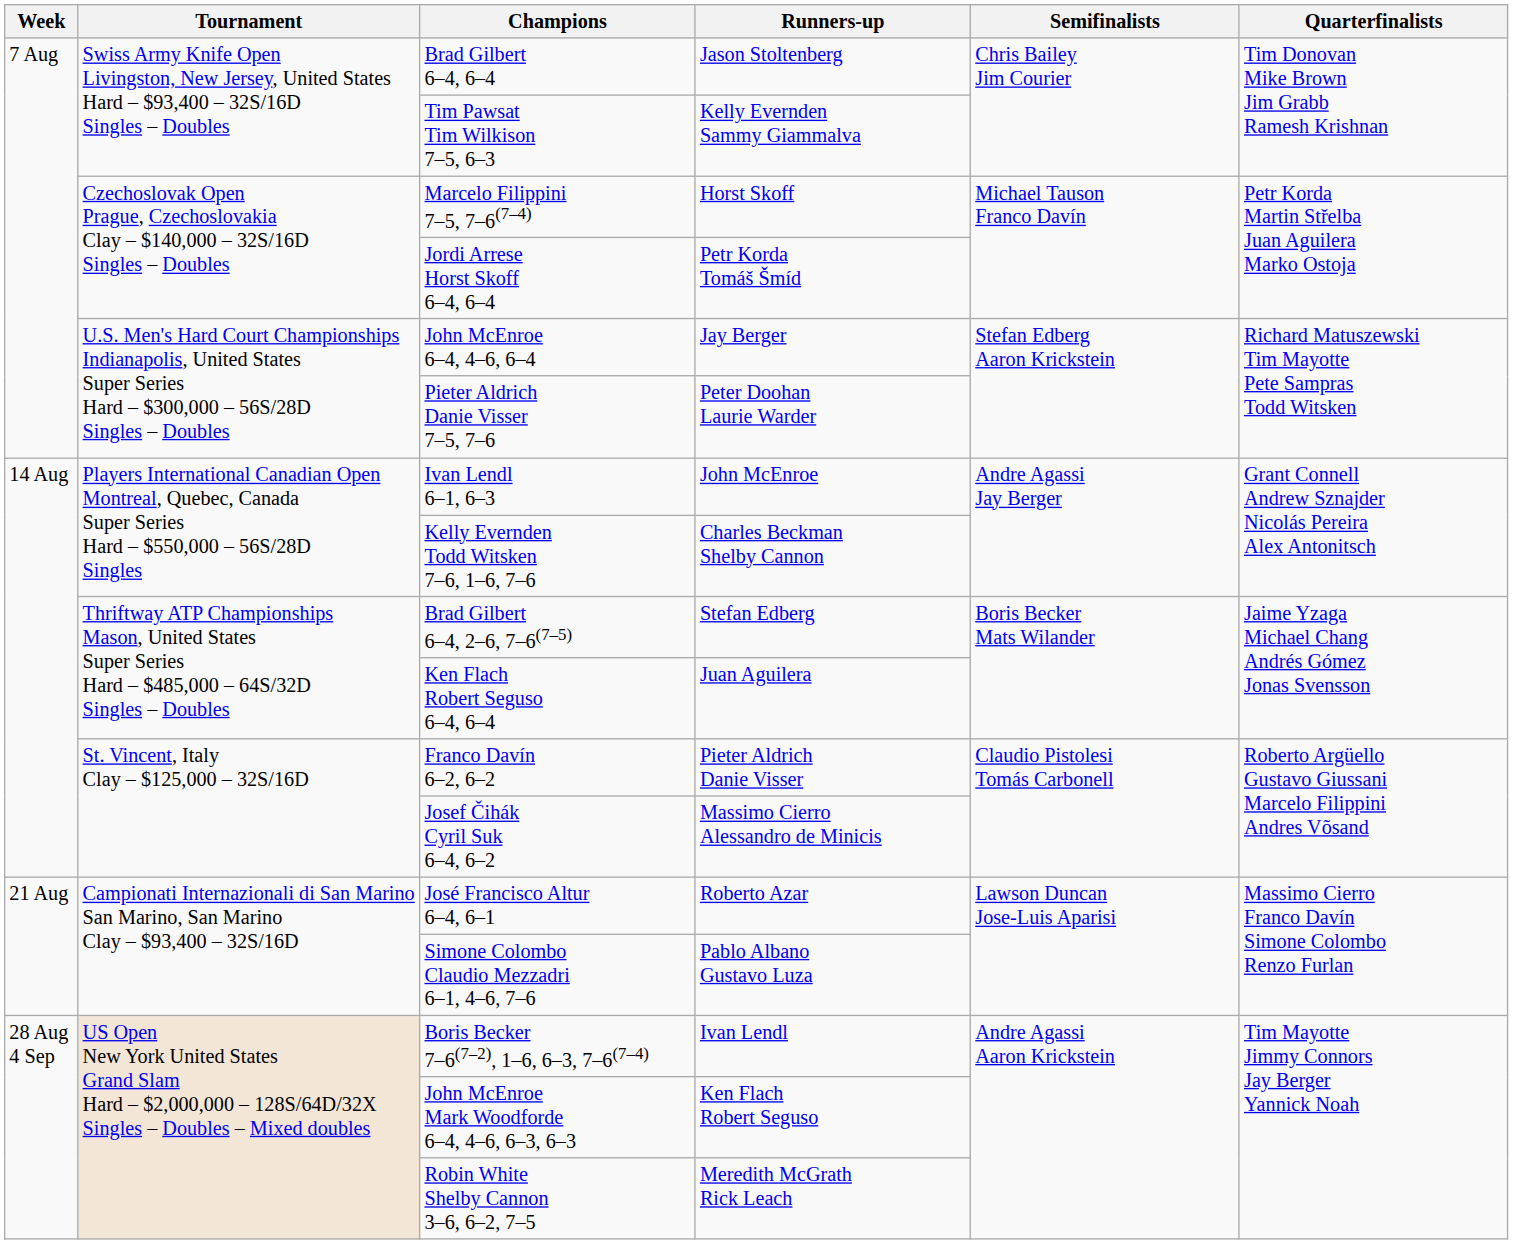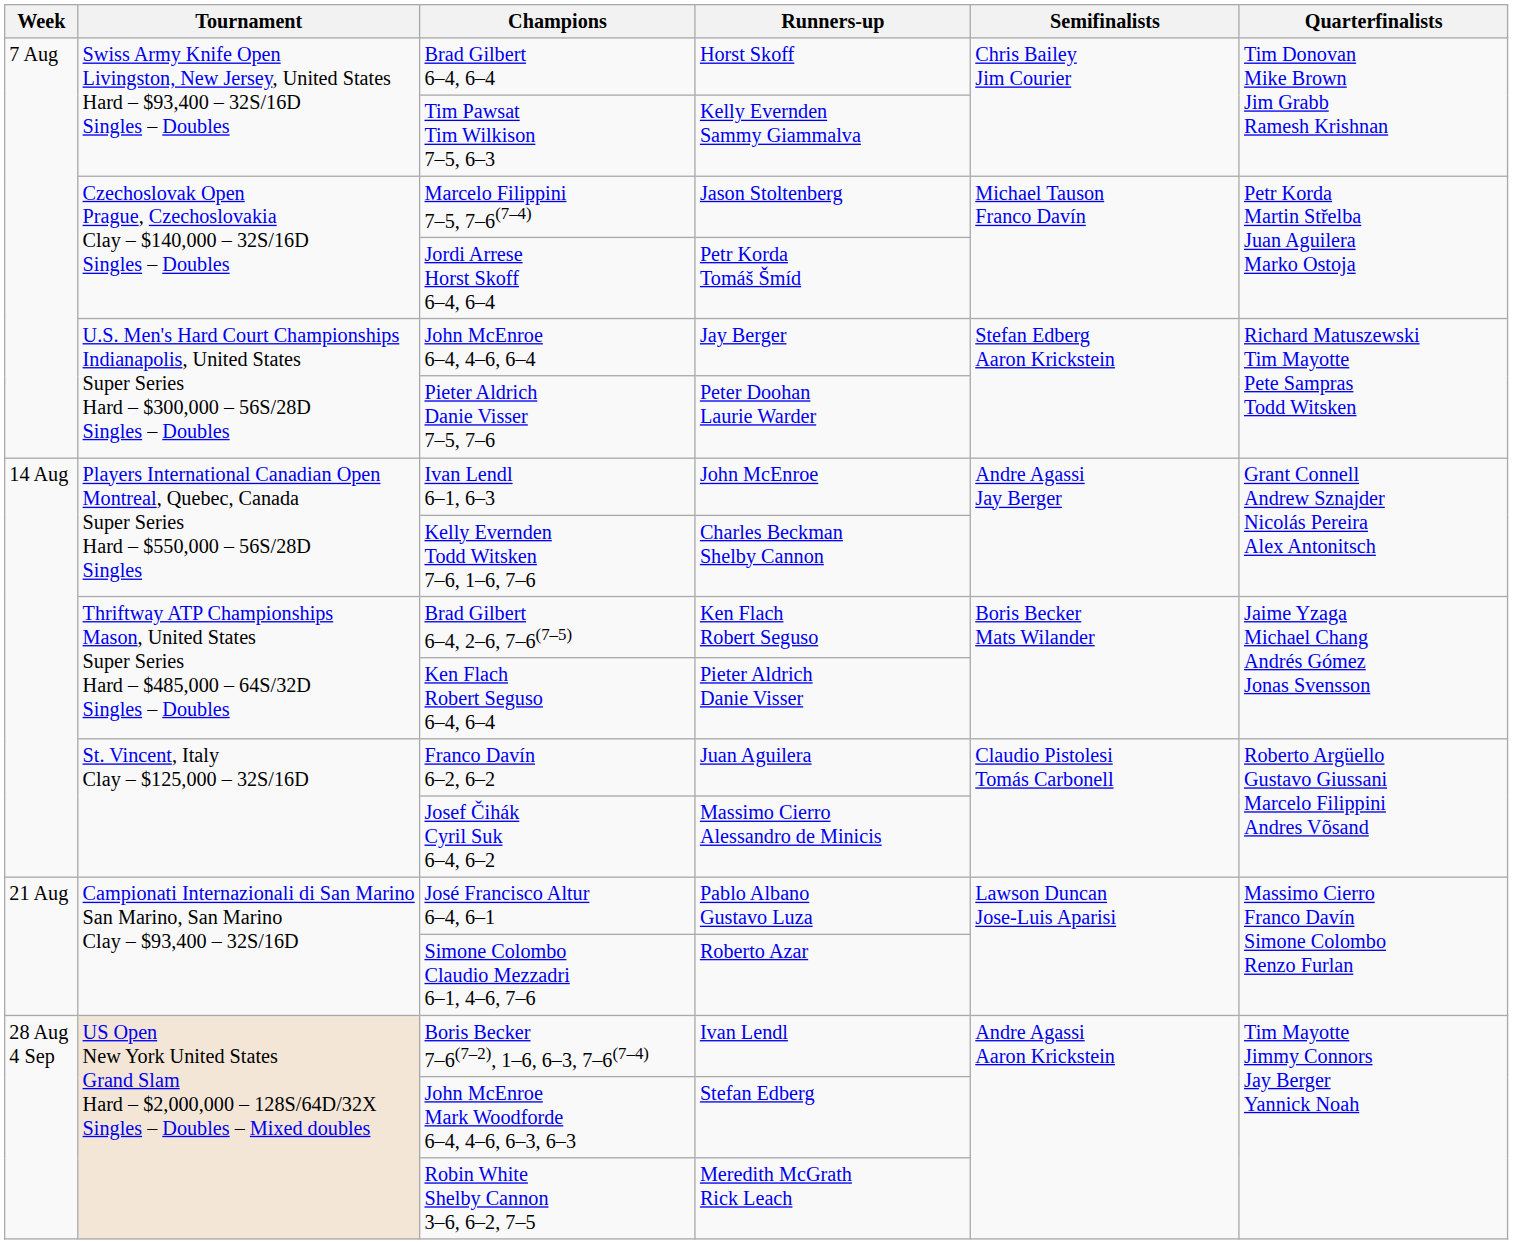 <table class=wikitable style=font-size:95%>
 <tr>
 <th style="width:48px;">Week</th>
 <th style="width:250px;">Tournament</th>
 <th style="width:200px;">Champions</th>
 <th style="width:200px;">Runners-up</th>
 <th style="width:195px;">Semifinalists</th>
 <th style="width:195px;">Quarterfinalists</th>
 </tr>
 <tr valign=top>
 <td rowspan=6>7 Aug</td>
 <td rowspan=2><a href='#'>Swiss Army Knife Open</a><br> <a href='#'>Livingston, New Jersey</a>, United States<br>Hard – $93,400 – 32S/16D<br><a href='#'>Singles</a> – <a href='#'>Doubles</a></td>
 <td> <a href='#'>Brad Gilbert</a><br>6–4, 6–4</td>
-<td> <a href='#'>Jason Stoltenberg</a></td>
+<td> <a href='#'>Horst Skoff</a></td>
 <td rowspan=2> <a href='#'>Chris Bailey</a> <br>  <a href='#'>Jim Courier</a></td>
 <td rowspan=2> <a href='#'>Tim Donovan</a> <br>  <a href='#'>Mike Brown</a> <br>  <a href='#'>Jim Grabb</a> <br>  <a href='#'>Ramesh Krishnan</a></td>
 </tr>
 <tr valign=top>
 <td> <a href='#'>Tim Pawsat</a> <br>  <a href='#'>Tim Wilkison</a><br> 7–5, 6–3</td>
 <td> <a href='#'>Kelly Evernden</a> <br>  <a href='#'>Sammy Giammalva</a></td>
 </tr>
 <tr valign=top>
 <td rowspan=2><a href='#'>Czechoslovak Open</a><br> <a href='#'>Prague</a>, <a href='#'>Czechoslovakia</a><br>Clay – $140,000 – 32S/16D<br><a href='#'>Singles</a> – <a href='#'>Doubles</a></td>
 <td> <a href='#'>Marcelo Filippini</a><br>7–5, 7–6<sup>(7–4)</sup></td>
-<td> <a href='#'>Horst Skoff</a></td>
+<td> <a href='#'>Jason Stoltenberg</a></td>
 <td rowspan=2> <a href='#'>Michael Tauson</a> <br>  <a href='#'>Franco Davín</a></td>
 <td rowspan=2> <a href='#'>Petr Korda</a> <br>  <a href='#'>Martin Střelba</a> <br>  <a href='#'>Juan Aguilera</a> <br>  <a href='#'>Marko Ostoja</a></td>
 </tr>
 <tr valign=top>
 <td> <a href='#'>Jordi Arrese</a> <br>  <a href='#'>Horst Skoff</a><br> 6–4, 6–4</td>
 <td> <a href='#'>Petr Korda</a> <br>  <a href='#'>Tomáš Šmíd</a></td>
 </tr>
 <tr valign=top>
 <td rowspan=2><a href='#'>U.S. Men's Hard Court Championships</a><br> <a href='#'>Indianapolis</a>, United States <br> Super Series <br> Hard – $300,000 – 56S/28D<br><a href='#'>Singles</a> – <a href='#'>Doubles</a></td>
 <td> <a href='#'>John McEnroe</a><br>6–4, 4–6, 6–4</td>
 <td> <a href='#'>Jay Berger</a></td>
 <td rowspan=2> <a href='#'>Stefan Edberg</a> <br>  <a href='#'>Aaron Krickstein</a></td>
 <td rowspan=2> <a href='#'>Richard Matuszewski</a> <br>  <a href='#'>Tim Mayotte</a> <br>  <a href='#'>Pete Sampras</a> <br>  <a href='#'>Todd Witsken</a></td>
 </tr>
 <tr valign=top>
 <td> <a href='#'>Pieter Aldrich</a> <br>  <a href='#'>Danie Visser</a><br> 7–5, 7–6</td>
 <td> <a href='#'>Peter Doohan</a> <br>  <a href='#'>Laurie Warder</a></td>
 </tr>
 <tr valign=top>
 <td rowspan=6>14 Aug</td>
 <td rowspan=2><a href='#'>Players International Canadian Open</a><br> <a href='#'>Montreal</a>, Quebec, Canada <br> Super Series <br> Hard – $550,000 – 56S/28D<br><a href='#'>Singles</a></td>
 <td> <a href='#'>Ivan Lendl</a><br>6–1, 6–3</td>
 <td> <a href='#'>John McEnroe</a></td>
 <td rowspan=2> <a href='#'>Andre Agassi</a> <br>  <a href='#'>Jay Berger</a></td>
 <td rowspan=2> <a href='#'>Grant Connell</a> <br>  <a href='#'>Andrew Sznajder</a> <br>  <a href='#'>Nicolás Pereira</a> <br>  <a href='#'>Alex Antonitsch</a></td>
 </tr>
 <tr valign=top>
 <td> <a href='#'>Kelly Evernden</a> <br>  <a href='#'>Todd Witsken</a><br> 7–6, 1–6, 7–6</td>
 <td> <a href='#'>Charles Beckman</a> <br>  <a href='#'>Shelby Cannon</a></td>
 </tr>
 <tr valign=top>
 <td rowspan=2><a href='#'>Thriftway ATP Championships</a><br><a href='#'>Mason</a>, United States <br> Super Series <br>Hard – $485,000 – 64S/32D<br><a href='#'>Singles</a> – <a href='#'>Doubles</a></td>
 <td> <a href='#'>Brad Gilbert</a><br>6–4, 2–6, 7–6<sup>(7–5)</sup></td>
-<td> <a href='#'>Stefan Edberg</a></td>
+<td> <a href='#'>Ken Flach</a> <br>  <a href='#'>Robert Seguso</a></td>
 <td rowspan=2> <a href='#'>Boris Becker</a> <br>  <a href='#'>Mats Wilander</a></td>
 <td rowspan=2> <a href='#'>Jaime Yzaga</a> <br>  <a href='#'>Michael Chang</a> <br>  <a href='#'>Andrés Gómez</a> <br>  <a href='#'>Jonas Svensson</a></td>
 </tr>
 <tr valign=top>
 <td> <a href='#'>Ken Flach</a> <br>  <a href='#'>Robert Seguso</a><br> 6–4, 6–4</td>
-<td> <a href='#'>Juan Aguilera</a></td>
+<td> <a href='#'>Pieter Aldrich</a> <br>  <a href='#'>Danie Visser</a></td>
 </tr>
 <tr valign=top>
 <td rowspan=2><a href='#'>St. Vincent</a>, Italy<br>Clay – $125,000 – 32S/16D</td>
 <td> <a href='#'>Franco Davín</a><br>6–2, 6–2</td>
-<td> <a href='#'>Pieter Aldrich</a> <br>  <a href='#'>Danie Visser</a></td>
+<td> <a href='#'>Juan Aguilera</a></td>
 <td rowspan=2> <a href='#'>Claudio Pistolesi</a> <br>  <a href='#'>Tomás Carbonell</a></td>
 <td rowspan=2> <a href='#'>Roberto Argüello</a> <br>  <a href='#'>Gustavo Giussani</a> <br>  <a href='#'>Marcelo Filippini</a> <br>  <a href='#'>Andres Võsand</a></td>
 </tr>
 <tr valign=top>
 <td> <a href='#'>Josef Čihák</a> <br>  <a href='#'>Cyril Suk</a><br> 6–4, 6–2</td>
 <td> <a href='#'>Massimo Cierro</a> <br>  <a href='#'>Alessandro de Minicis</a></td>
 </tr>
 <tr valign=top>
 <td rowspan=2>21 Aug</td>
 <td rowspan=2><a href='#'>Campionati Internazionali di San Marino</a> <br> San Marino, San Marino<br>Clay – $93,400 – 32S/16D</td>
 <td> <a href='#'>José Francisco Altur</a><br>6–4, 6–1</td>
-<td> <a href='#'>Roberto Azar</a></td>
+<td> <a href='#'>Pablo Albano</a> <br> <a href='#'>Gustavo Luza</a></td>
 <td rowspan=2> <a href='#'>Lawson Duncan</a> <br>  <a href='#'>Jose-Luis Aparisi</a></td>
 <td rowspan=2> <a href='#'>Massimo Cierro</a> <br>  <a href='#'>Franco Davín</a> <br>  <a href='#'>Simone Colombo</a> <br>  <a href='#'>Renzo Furlan</a></td>
 </tr>
 <tr valign=top>
 <td> <a href='#'>Simone Colombo</a> <br>  <a href='#'>Claudio Mezzadri</a><br> 6–1, 4–6, 7–6</td>
-<td> <a href='#'>Pablo Albano</a> <br> <a href='#'>Gustavo Luza</a></td>
+<td> <a href='#'>Roberto Azar</a></td>
 </tr>
 <tr valign=top>
 <td rowspan=3>28 Aug<br>4 Sep</td>
 <td bgcolor=#F3E6D7 rowspan=3><a href='#'>US Open</a><br> New York United States<br><a href='#'>Grand Slam</a><br>Hard – $2,000,000 – 128S/64D/32X<br><a href='#'>Singles</a> – <a href='#'>Doubles</a> – <a href='#'>Mixed doubles</a></td>
 <td> <a href='#'>Boris Becker</a><br>7–6<sup>(7–2)</sup>, 1–6, 6–3, 7–6<sup>(7–4)</sup></td>
 <td> <a href='#'>Ivan Lendl</a></td>
 <td rowspan=3> <a href='#'>Andre Agassi</a> <br>  <a href='#'>Aaron Krickstein</a></td>
 <td rowspan=3> <a href='#'>Tim Mayotte</a> <br>  <a href='#'>Jimmy Connors</a> <br>  <a href='#'>Jay Berger</a> <br>  <a href='#'>Yannick Noah</a></td>
 </tr>
 <tr valign=top>
 <td> <a href='#'>John McEnroe</a> <br>  <a href='#'>Mark Woodforde</a><br> 6–4, 4–6, 6–3, 6–3</td>
-<td> <a href='#'>Ken Flach</a> <br>  <a href='#'>Robert Seguso</a></td>
+<td> <a href='#'>Stefan Edberg</a></td>
 </tr>
 <tr valign=top>
 <td> <a href='#'>Robin White</a> <br>  <a href='#'>Shelby Cannon</a><br> 3–6, 6–2, 7–5</td>
 <td> <a href='#'>Meredith McGrath</a> <br>  <a href='#'>Rick Leach</a></td>
 </tr>
 </table>
